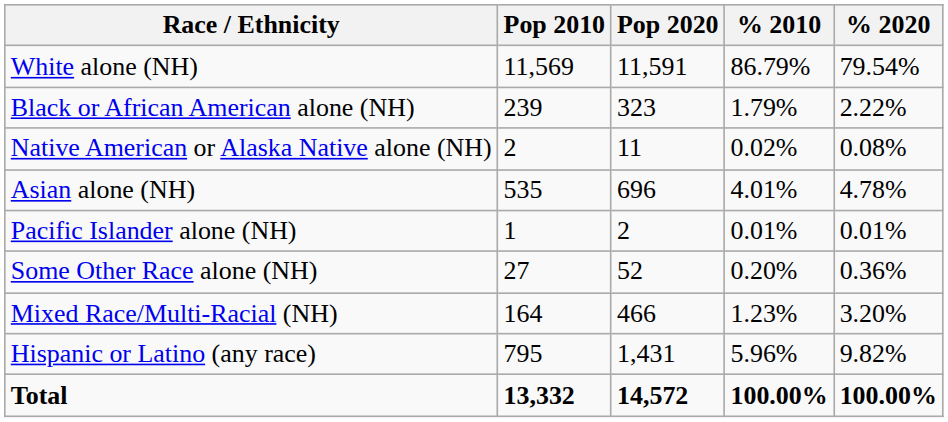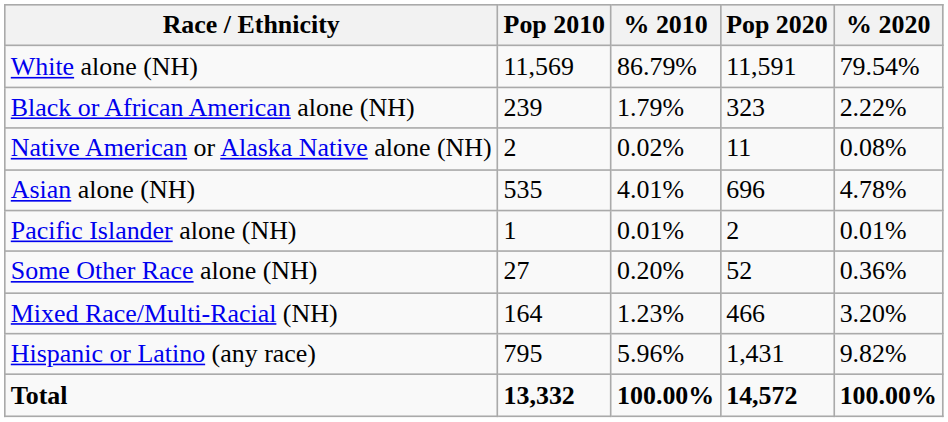 <table class="wikitable">
 <tr>
 <th>Race / Ethnicity</th>
 <th>Pop 2010</th>
+<th>% 2010</th>
 <th>Pop 2020</th>
-<th>% 2010</th>
 <th>% 2020</th>
 </tr>
 <tr>
 <td><a href='#'>White</a> alone (NH)</td>
 <td>11,569</td>
+<td>86.79%</td>
 <td>11,591</td>
-<td>86.79%</td>
 <td>79.54%</td>
 </tr>
 <tr>
 <td><a href='#'>Black or African American</a> alone (NH)</td>
 <td>239</td>
+<td>1.79%</td>
 <td>323</td>
-<td>1.79%</td>
 <td>2.22%</td>
 </tr>
 <tr>
 <td><a href='#'>Native American</a> or <a href='#'>Alaska Native</a> alone (NH)</td>
 <td>2</td>
+<td>0.02%</td>
 <td>11</td>
-<td>0.02%</td>
 <td>0.08%</td>
 </tr>
 <tr>
 <td><a href='#'>Asian</a> alone (NH)</td>
 <td>535</td>
+<td>4.01%</td>
 <td>696</td>
-<td>4.01%</td>
 <td>4.78%</td>
 </tr>
 <tr>
 <td><a href='#'>Pacific Islander</a> alone (NH)</td>
 <td>1</td>
+<td>0.01%</td>
 <td>2</td>
-<td>0.01%</td>
 <td>0.01%</td>
 </tr>
 <tr>
 <td><a href='#'>Some Other Race</a> alone (NH)</td>
 <td>27</td>
+<td>0.20%</td>
 <td>52</td>
-<td>0.20%</td>
 <td>0.36%</td>
 </tr>
 <tr>
 <td><a href='#'>Mixed Race/Multi-Racial</a> (NH)</td>
 <td>164</td>
+<td>1.23%</td>
 <td>466</td>
-<td>1.23%</td>
 <td>3.20%</td>
 </tr>
 <tr>
 <td><a href='#'>Hispanic or Latino</a> (any race)</td>
 <td>795</td>
+<td>5.96%</td>
 <td>1,431</td>
-<td>5.96%</td>
 <td>9.82%</td>
 </tr>
 <tr>
 <td><strong>Total</strong></td>
 <td><strong>13,332</strong></td>
+<td><strong>100.00%</strong></td>
 <td><strong>14,572</strong></td>
-<td><strong>100.00%</strong></td>
 <td><strong>100.00%</strong></td>
 </tr>
 </table>
